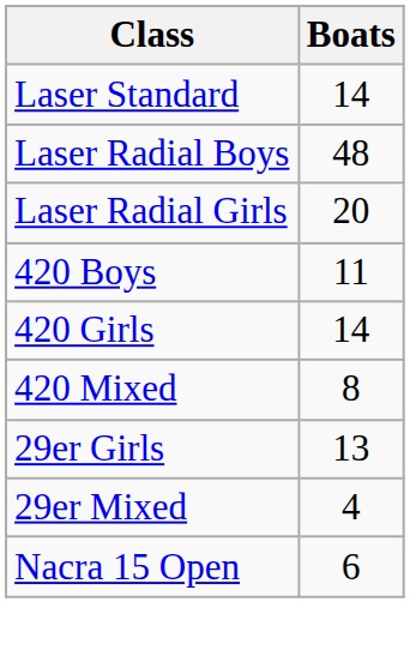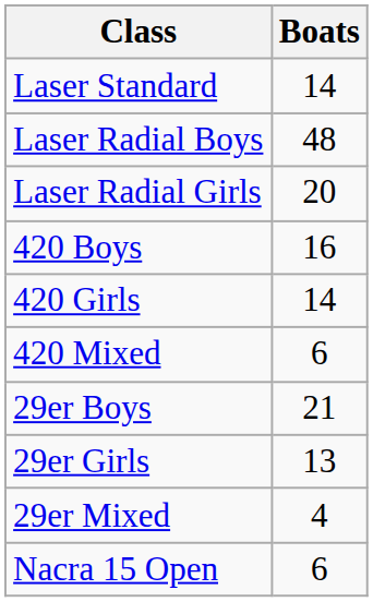 <table class="wikitable" style="text-align:center">
 <tr>
 <th>Class</th>
 <th>Boats</th>
 </tr>
 <tr>
 <td style="text-align:left"><a href='#'>Laser Standard</a></td>
 <td>14</td>
 </tr>
 <tr>
 <td style="text-align:left"><a href='#'>Laser Radial Boys</a></td>
 <td>48</td>
 </tr>
 <tr>
 <td style="text-align:left"><a href='#'>Laser Radial Girls</a></td>
 <td>20</td>
 </tr>
 <tr>
 <td style="text-align:left"><a href='#'>420 Boys</a></td>
-<td>11</td>
+<td>16</td>
 </tr>
 <tr>
 <td style="text-align:left"><a href='#'>420 Girls</a></td>
 <td>14</td>
 </tr>
 <tr>
 <td style="text-align:left"><a href='#'>420 Mixed</a></td>
-<td>8</td>
+<td>6</td>
+</tr>
+<tr>
+<td style="text-align:left"><a href='#'>29er Boys</a></td>
+<td>21</td>
 </tr>
 <tr>
 <td style="text-align:left"><a href='#'>29er Girls</a></td>
 <td>13</td>
 </tr>
 <tr>
 <td style="text-align:left"><a href='#'>29er Mixed</a></td>
 <td>4</td>
 </tr>
 <tr>
 <td style="text-align:left"><a href='#'>Nacra 15 Open</a></td>
 <td>6</td>
 </tr>
 </table>
